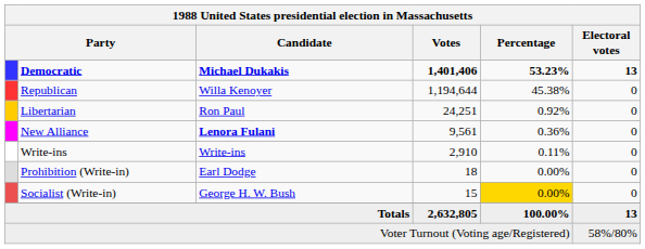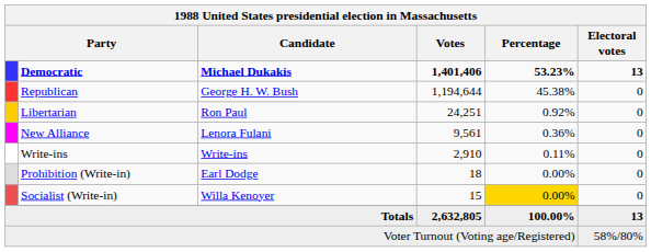 <table class="wikitable" style="font-size: 95%;">
 <tr>
 <th colspan="6">1988 United States presidential election in Massachusetts</th>
 </tr>
 <tr>
 <th colspan="2" style="width: 15em">Party</th>
 <th style="width: 17em">Candidate</th>
 <th style="width: 5em">Votes</th>
 <th style="width: 7em">Percentage</th>
 <th style="width: 5em">Electoral votes</th>
 </tr>
 <tr>
 <th style="background-color:#3333FF; width: 3px"></th>
 <td style="width: 130px"><strong><a href='#'>Democratic</a></strong></td>
 <td><strong><a href='#'>Michael Dukakis</a></strong></td>
 <td align="right"><strong>1,401,406</strong></td>
 <td align="right"><strong>53.23%</strong></td>
 <td align="right"><strong>13</strong></td>
 </tr>
 <tr>
 <th style="background-color:#FF3333; width: 3px"></th>
 <td style="width: 130px"><a href='#'>Republican</a></td>
-<td><a href='#'>Willa Kenoyer</a></td>
+<td><a href='#'>George H. W. Bush</a></td>
 <td align="right">1,194,644</td>
 <td align="right">45.38%</td>
 <td align="right">0</td>
 </tr>
 <tr>
 <th style="background-color:#FFCC00; width: 3px"></th>
 <td style="width: 130px"><a href='#'>Libertarian</a></td>
 <td><a href='#'>Ron Paul</a></td>
 <td align="right">24,251</td>
 <td align="right">0.92%</td>
 <td align="right">0</td>
 </tr>
 <tr>
 <th style="background-color:#FF00FF; width: 3px"></th>
 <td style="width: 130px"><a href='#'>New Alliance</a></td>
-<td><strong><a href='#'>Lenora Fulani</a></strong></td>
+<td><a href='#'>Lenora Fulani</a></td>
 <td align="right">9,561</td>
 <td align="right">0.36%</td>
 <td align="right">0</td>
 </tr>
 <tr>
 <th style="background-color:#FFFFFF; width: 3px"></th>
 <td style="width: 130px">Write-ins</td>
 <td><a href='#'>Write-ins</a></td>
 <td align="right">2,910</td>
 <td align="right">0.11%</td>
 <td align="right">0</td>
 </tr>
 <tr>
 <th style="background-color:#DDDDDD; width: 3px"></th>
 <td style="width: 130px"><a href='#'>Prohibition</a> (Write-in)</td>
 <td><a href='#'>Earl Dodge</a></td>
 <td align="right">18</td>
 <td align="right">0.00%</td>
 <td align="right">0</td>
 </tr>
 <tr>
 <th style="background-color:#EC5050; width: 3px"></th>
 <td style="width: 130px"><a href='#'>Socialist</a> (Write-in)</td>
-<td><a href='#'>George H. W. Bush</a></td>
+<td><a href='#'>Willa Kenoyer</a></td>
 <td align="right">15</td>
 <td align="right" style="background: gold;">0.00%</td>
 <td align="right">0</td>
 </tr>
 <tr>
 </tr>
 <tr bgcolor="#EEEEEE">
 <td colspan="3" align="right"><strong>Totals</strong></td>
 <td align="right"><strong>2,632,805</strong></td>
 <td align="right"><strong>100.00%</strong></td>
 <td align="right"><strong>13</strong></td>
 </tr>
 <tr bgcolor="#EEEEEE">
 <td colspan="5" align="right">Voter Turnout (Voting age/Registered)</td>
 <td colspan="1" align="right">58%/80%</td>
 </tr>
 </table>
